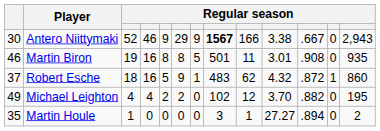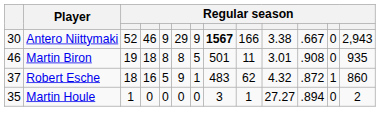 <table class="wikitable plainrowheaders" style="text-align:center;">
 <tr>
 <th scope="col" rowspan="2"></th>
 <th scope="col" rowspan="2">Player</th>
 <th scope=colgroup colspan=11>Regular season</th>
 </tr>
 <tr>
 <th scope="col"></th>
 <th scope="col"></th>
 <th scope="col"></th>
 <th scope="col"></th>
 <th scope="col"></th>
 <th scope="col"></th>
 <th scope="col"></th>
 <th scope="col"></th>
 <th scope="col"></th>
 <th scope="col"></th>
 <th scope="col"></th>
 </tr>
 <tr>
 <td scope="row">30</td>
 <td align="left"><a href='#'>Antero Niittymaki</a></td>
 <td>52</td>
 <td>46</td>
 <td>9</td>
 <td>29</td>
 <td>9</td>
 <td><strong>1567</strong></td>
 <td>166</td>
 <td>3.38</td>
 <td>.667</td>
 <td>0</td>
 <td>2,943</td>
 </tr>
 <tr>
 <td scope="row">46</td>
 <td align="left"><a href='#'>Martin Biron</a></td>
 <td>19</td>
-<td>16</td>
+<td>18</td>
 <td>8</td>
 <td>8</td>
 <td>5</td>
 <td>501</td>
 <td>11</td>
 <td>3.01</td>
 <td>.908</td>
 <td>0</td>
 <td>935</td>
 </tr>
 <tr>
 <td scope="row">37</td>
 <td align="left"><a href='#'>Robert Esche</a></td>
 <td>18</td>
 <td>16</td>
 <td>5</td>
 <td>9</td>
 <td>1</td>
 <td>483</td>
 <td>62</td>
 <td>4.32</td>
 <td>.872</td>
 <td>1</td>
 <td>860</td>
 </tr>
 <tr>
-<td scope="row">49</td>
-<td align="left"><a href='#'>Michael Leighton</a></td>
-<td>4</td>
-<td>4</td>
-<td>2</td>
-<td>2</td>
-<td>0</td>
-<td>102</td>
-<td>12</td>
-<td>3.70</td>
-<td>.882</td>
-<td>0</td>
-<td>195</td>
-</tr>
-<tr>
 <td scope="row">35</td>
 <td align="left"><a href='#'>Martin Houle</a></td>
 <td>1</td>
 <td>0</td>
 <td>0</td>
 <td>0</td>
 <td>0</td>
 <td>3</td>
 <td>1</td>
 <td>27.27</td>
 <td>.894</td>
 <td>0</td>
 <td>2</td>
 </tr>
 </table>
